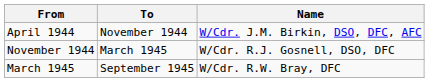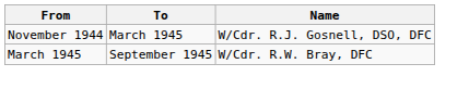 <table class="wikitable">
 <tr>
 <th>From</th>
 <th>To</th>
 <th>Name</th>
-</tr>
-<tr>
-<td>April 1944</td>
-<td>November 1944</td>
-<td><a href='#'>W/Cdr.</a> J.M. Birkin, <a href='#'>DSO</a>, <a href='#'>DFC</a>, <a href='#'>AFC</a></td>
 </tr>
 <tr>
 <td>November 1944</td>
 <td>March 1945</td>
 <td>W/Cdr. R.J. Gosnell, DSO, DFC</td>
 </tr>
 <tr>
 <td>March 1945</td>
 <td>September 1945</td>
 <td>W/Cdr. R.W. Bray, DFC</td>
 </tr>
 </table>
